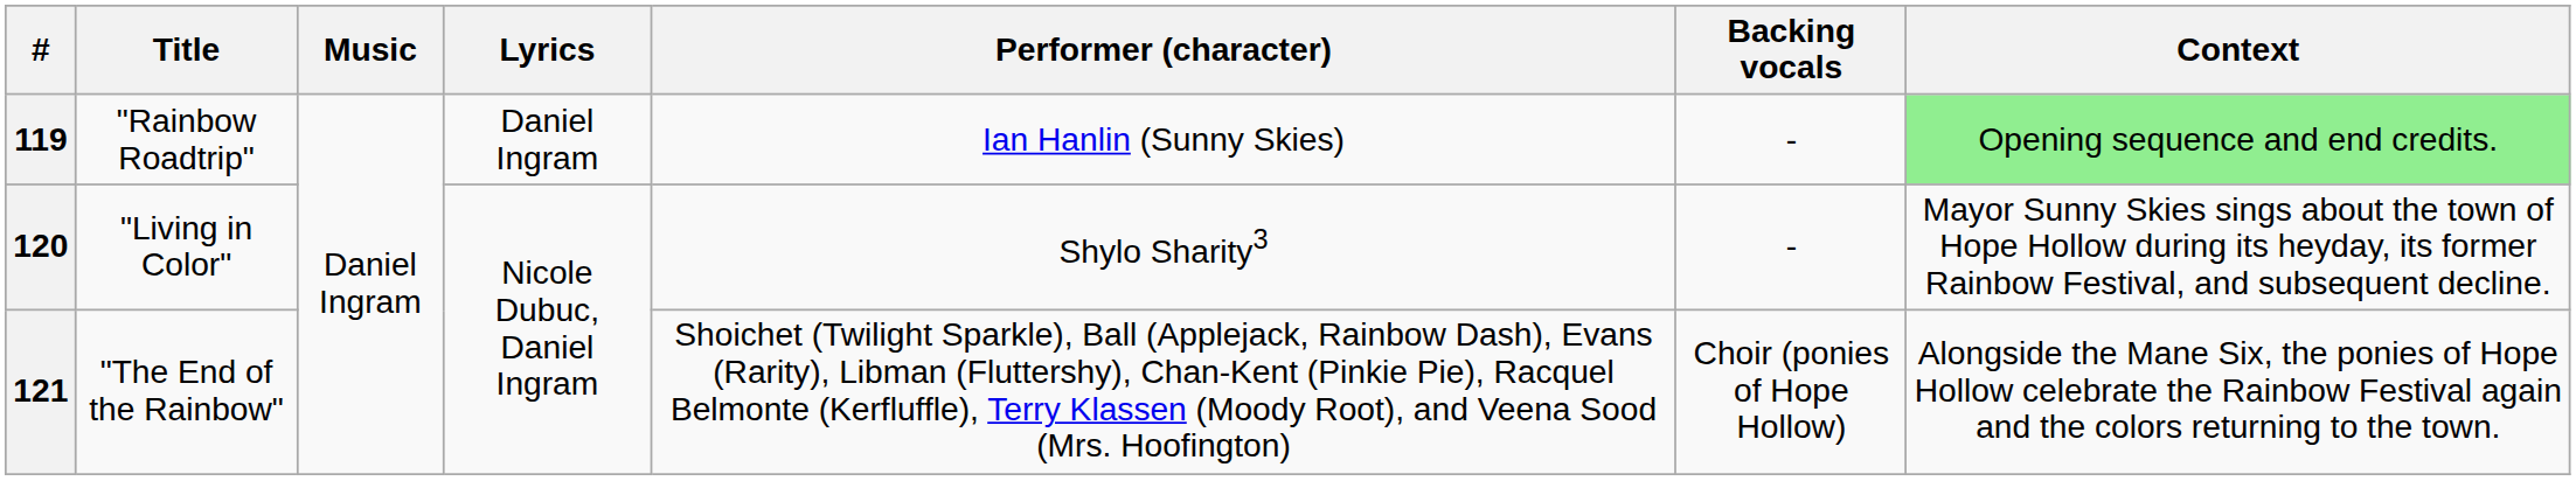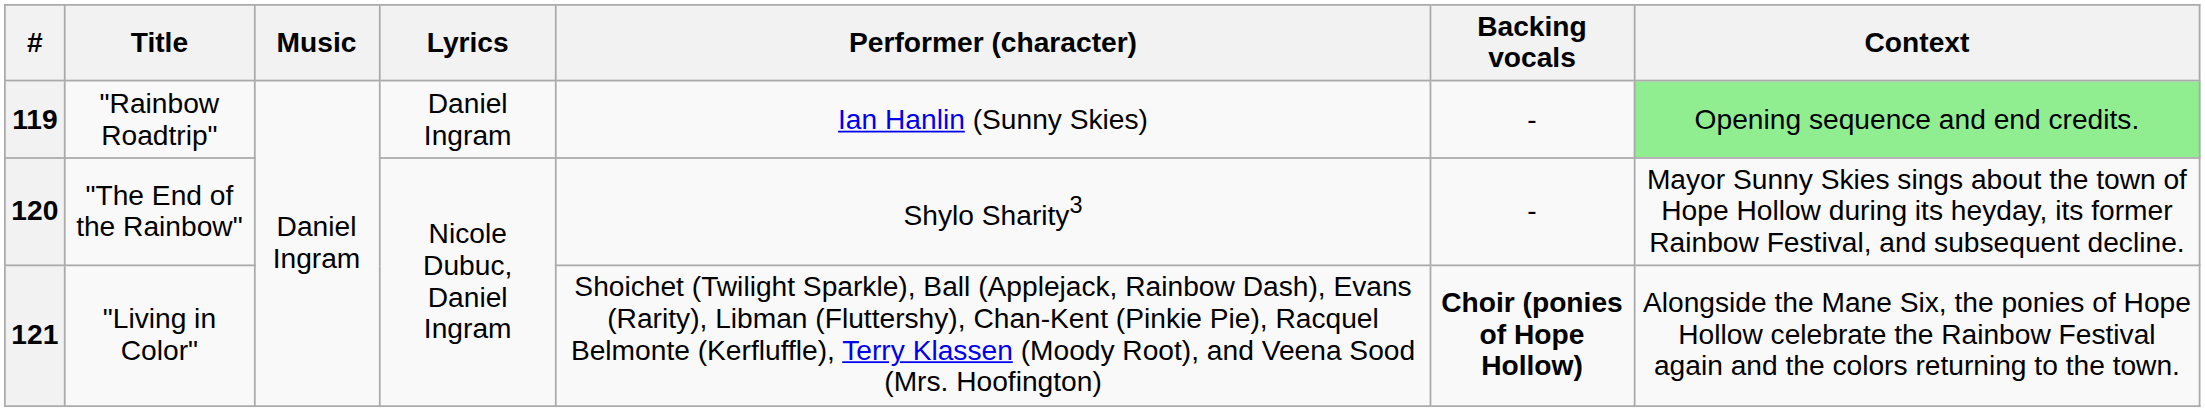 <table class="wikitable sortable" style="text-align: center">
 <tr>
 <th>#</th>
 <th><strong>Title</strong></th>
 <th>Music</th>
 <th>Lyrics</th>
 <th><strong>Performer (character)</strong></th>
 <th><strong>Backing vocals</strong></th>
 <th>Context</th>
 </tr>
 <tr>
 <th>119</th>
 <td>"Rainbow Roadtrip"</td>
 <td rowspan=3>Daniel Ingram</td>
 <td>Daniel Ingram</td>
 <td><a href='#'>Ian Hanlin</a> (Sunny Skies)</td>
 <td>-</td>
 <td style="background: lightgreen;">Opening sequence and end credits.</td>
 </tr>
 <tr>
 <th>120</th>
-<td>"Living in Color"</td>
+<td>"The End of the Rainbow"</td>
 <td rowspan=2>Nicole Dubuc, Daniel Ingram</td>
 <td>Shylo Sharity<sup>3</sup></td>
 <td>-</td>
 <td>Mayor Sunny Skies sings about the town of Hope Hollow during its heyday, its former Rainbow Festival, and subsequent decline.</td>
 </tr>
 <tr>
 <th>121</th>
-<td>"The End of the Rainbow"</td>
+<td>"Living in Color"</td>
 <td>Shoichet (Twilight Sparkle), Ball (Applejack, Rainbow Dash), Evans (Rarity), Libman (Fluttershy), Chan-Kent (Pinkie Pie), Racquel Belmonte (Kerfluffle), <a href='#'>Terry Klassen</a> (Moody Root), and Veena Sood (Mrs. Hoofington)</td>
-<td>Choir (ponies of Hope Hollow)</td>
+<td><strong>Choir (ponies of Hope Hollow)</strong></td>
 <td>Alongside the Mane Six, the ponies of Hope Hollow celebrate the Rainbow Festival again and the colors returning to the town.</td>
 </tr>
 </table>
